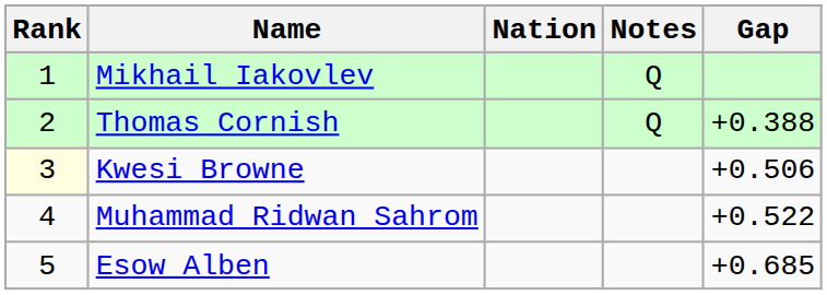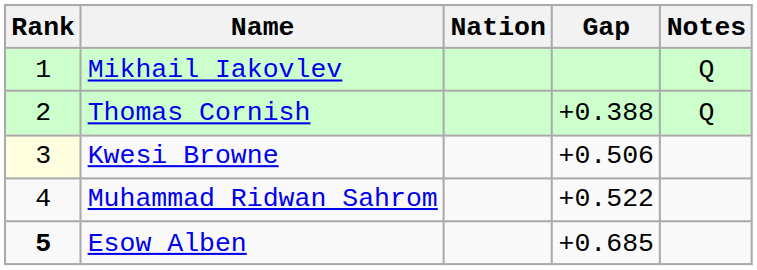 <table class="wikitable sortable" style="text-align:center">
 <tr>
 <th>Rank</th>
 <th>Name</th>
 <th>Nation</th>
+<th>Gap</th>
 <th>Notes</th>
-<th>Gap</th>
 </tr>
 <tr bgcolor=ccffcc>
 <td>1</td>
 <td align=left><a href='#'>Mikhail Iakovlev</a></td>
 <td align=left></td>
+<td></td>
 <td>Q</td>
-<td></td>
 </tr>
 <tr bgcolor=ccffcc>
 <td>2</td>
 <td align=left><a href='#'>Thomas Cornish</a></td>
 <td align=left></td>
+<td>+0.388</td>
 <td>Q</td>
-<td>+0.388</td>
 </tr>
 <tr>
 <td style="background: lightyellow;">3</td>
 <td align=left><a href='#'>Kwesi Browne</a></td>
 <td align=left></td>
+<td>+0.506</td>
 <td></td>
-<td>+0.506</td>
 </tr>
 <tr>
 <td>4</td>
 <td align=left><a href='#'>Muhammad Ridwan Sahrom</a></td>
 <td align=left></td>
+<td>+0.522</td>
 <td></td>
-<td>+0.522</td>
 </tr>
 <tr>
-<td>5</td>
+<td><strong>5</strong></td>
 <td align=left><a href='#'>Esow Alben</a></td>
 <td align=left></td>
+<td>+0.685</td>
 <td></td>
-<td>+0.685</td>
 </tr>
 </table>
